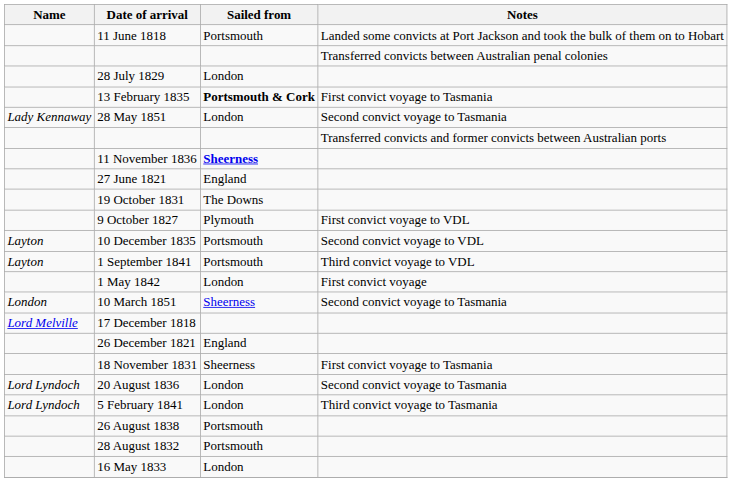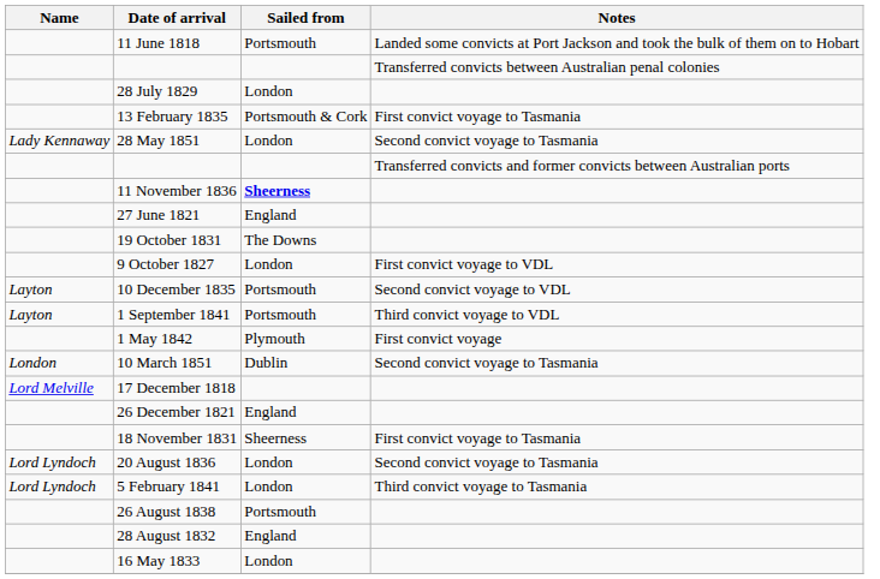 <table class="wikitable sortable" border="1">
 <tr>
 <th>Name</th>
 <th>Date of arrival</th>
 <th>Sailed from</th>
 <th>Notes</th>
 </tr>
 <tr>
 <td></td>
 <td>11 June 1818</td>
 <td>Portsmouth</td>
 <td>Landed some convicts at Port Jackson and took the bulk of them on to Hobart</td>
 </tr>
 <tr>
 <td></td>
 <td></td>
 <td></td>
 <td>Transferred convicts between Australian penal colonies</td>
 </tr>
 <tr>
 <td></td>
 <td>28 July 1829</td>
 <td>London</td>
 <td></td>
 </tr>
 <tr>
 <td></td>
 <td>13 February 1835</td>
-<td><strong>Portsmouth & Cork</strong></td>
+<td>Portsmouth & Cork</td>
 <td>First convict voyage to Tasmania</td>
 </tr>
 <tr>
 <td><em>Lady Kennaway</em></td>
 <td>28 May 1851</td>
 <td>London</td>
 <td>Second convict voyage to Tasmania</td>
 </tr>
 <tr>
 <td></td>
 <td></td>
 <td></td>
 <td>Transferred convicts and former convicts between Australian ports</td>
 </tr>
 <tr>
 <td></td>
 <td>11 November 1836</td>
 <td><strong><a href='#'>Sheerness</a></strong></td>
 <td></td>
 </tr>
 <tr>
 <td></td>
 <td>27 June 1821</td>
 <td>England</td>
 <td></td>
 </tr>
 <tr>
 <td></td>
 <td>19 October 1831</td>
 <td>The Downs</td>
 <td></td>
 </tr>
 <tr>
 <td></td>
 <td>9 October 1827</td>
-<td>Plymouth</td>
+<td>London</td>
 <td>First convict voyage to VDL</td>
 </tr>
 <tr>
 <td><em>Layton</em></td>
 <td>10 December 1835</td>
 <td>Portsmouth</td>
 <td>Second convict voyage to VDL</td>
 </tr>
 <tr>
 <td><em>Layton</em></td>
 <td>1 September 1841</td>
 <td>Portsmouth</td>
 <td>Third convict voyage to VDL</td>
 </tr>
 <tr>
 <td></td>
 <td>1 May 1842</td>
-<td>London</td>
+<td>Plymouth</td>
 <td>First convict voyage</td>
 </tr>
 <tr>
 <td><em>London</em></td>
 <td>10 March 1851</td>
-<td><a href='#'>Sheerness</a></td>
+<td>Dublin</td>
 <td>Second convict voyage to Tasmania</td>
 </tr>
 <tr>
 <td><a href='#'><em>Lord Melville</em></a></td>
 <td>17 December 1818</td>
 <td></td>
 <td></td>
 </tr>
 <tr>
 <td></td>
 <td>26 December 1821</td>
 <td>England</td>
 <td></td>
 </tr>
 <tr>
 <td></td>
 <td>18 November 1831</td>
 <td>Sheerness</td>
 <td>First convict voyage to Tasmania</td>
 </tr>
 <tr>
 <td><em>Lord Lyndoch</em></td>
 <td>20 August 1836</td>
 <td>London</td>
 <td>Second convict voyage to Tasmania</td>
 </tr>
 <tr>
 <td><em>Lord Lyndoch</em></td>
 <td>5 February 1841</td>
 <td>London</td>
 <td>Third convict voyage to Tasmania</td>
 </tr>
 <tr>
 <td></td>
 <td>26 August 1838</td>
 <td>Portsmouth</td>
 <td></td>
 </tr>
 <tr>
 <td></td>
 <td>28 August 1832</td>
-<td>Portsmouth</td>
+<td>England</td>
 <td></td>
 </tr>
 <tr>
 <td></td>
 <td>16 May 1833</td>
 <td>London</td>
 <td></td>
 </tr>
 <tr>
 </tr>
 </table>
